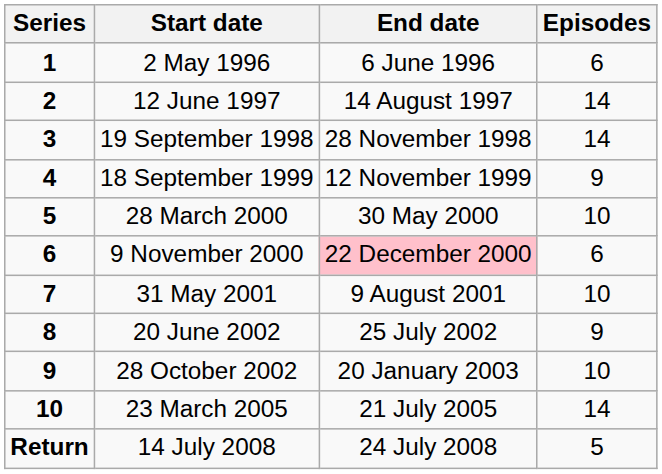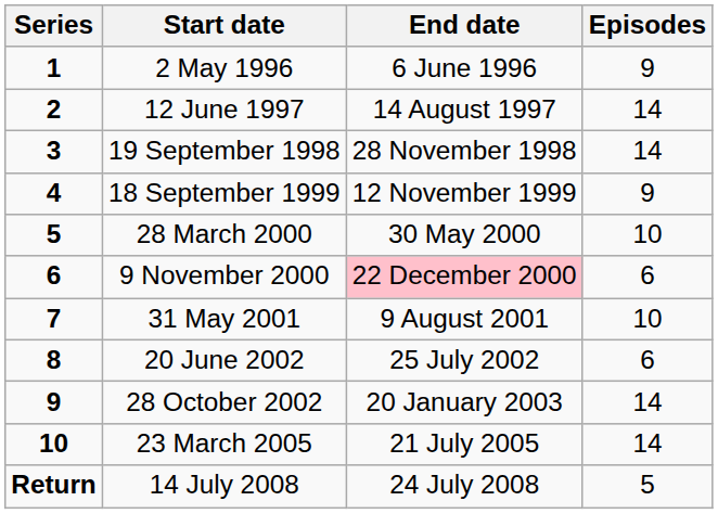 <table class="wikitable" style="text-align:center;">
 <tr>
 <th>Series</th>
 <th>Start date</th>
 <th>End date</th>
 <th>Episodes</th>
 </tr>
 <tr>
 <td><strong>1</strong></td>
 <td>2 May 1996</td>
 <td>6 June 1996</td>
-<td>6</td>
+<td>9</td>
 </tr>
 <tr>
 <td><strong>2</strong></td>
 <td>12 June 1997</td>
 <td>14 August 1997</td>
 <td>14</td>
 </tr>
 <tr>
 <td><strong>3</strong></td>
 <td>19 September 1998</td>
 <td>28 November 1998</td>
 <td>14</td>
 </tr>
 <tr>
 <td><strong>4</strong></td>
 <td>18 September 1999</td>
 <td>12 November 1999</td>
 <td>9</td>
 </tr>
 <tr>
 <td><strong>5</strong></td>
 <td>28 March 2000</td>
 <td>30 May 2000</td>
 <td>10</td>
 </tr>
 <tr>
 <td><strong>6</strong></td>
 <td>9 November 2000</td>
 <td style="background: pink;">22 December 2000</td>
 <td>6</td>
 </tr>
 <tr>
 <td><strong>7</strong></td>
 <td>31 May 2001</td>
 <td>9 August 2001</td>
 <td>10</td>
 </tr>
 <tr>
 <td><strong>8</strong></td>
 <td>20 June 2002</td>
 <td>25 July 2002</td>
-<td>9</td>
+<td>6</td>
 </tr>
 <tr>
 <td><strong>9</strong></td>
 <td>28 October 2002</td>
 <td>20 January 2003</td>
-<td>10</td>
+<td>14</td>
 </tr>
 <tr>
 <td><strong>10</strong></td>
 <td>23 March 2005</td>
 <td>21 July 2005</td>
 <td>14</td>
 </tr>
 <tr>
 <td><strong>Return</strong></td>
 <td>14 July 2008</td>
 <td>24 July 2008</td>
 <td>5</td>
 </tr>
 </table>
